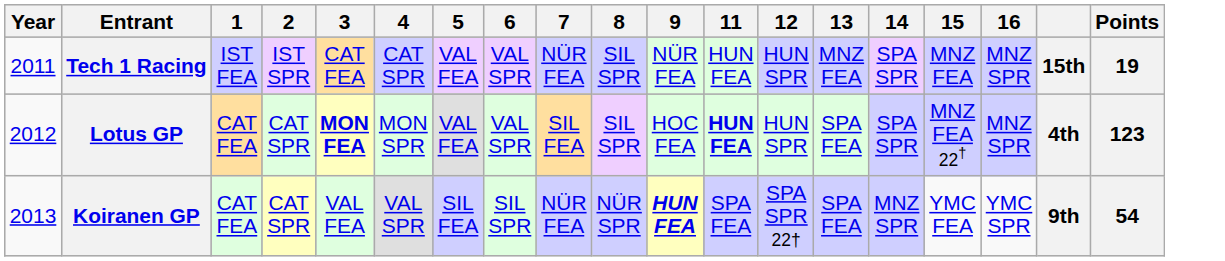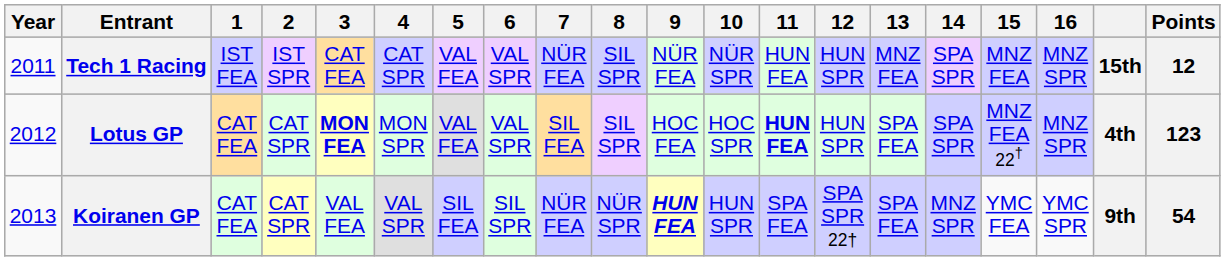 <table class="wikitable" style="text-align:center; font-size:85%">
 <tr>
 <th>Year</th>
 <th>Entrant</th>
 <th>1</th>
 <th>2</th>
 <th>3</th>
 <th>4</th>
 <th>5</th>
 <th>6</th>
 <th>7</th>
 <th>8</th>
 <th>9</th>
+<th>10</th>
 <th>11</th>
 <th>12</th>
 <th>13</th>
 <th>14</th>
 <th>15</th>
 <th>16</th>
 <th></th>
 <th>Points</th>
 </tr>
 <tr>
 <td><a href='#'>2011</a></td>
 <th nowrap><a href='#'>Tech 1 Racing</a></th>
 <td style="background:#CFCFFF;"><a href='#'>IST<br>FEA</a><br></td>
 <td style="background:#efcfff;"><a href='#'>IST<br>SPR</a><br></td>
 <td style="background:#ffdf9f;"><a href='#'>CAT<br>FEA</a><br></td>
 <td style="background:#cfcfff;"><a href='#'>CAT<br>SPR</a><br></td>
 <td style="background:#efcfff;"><a href='#'>VAL<br>FEA</a><br></td>
 <td style="background:#efcfff;"><a href='#'>VAL<br>SPR</a><br></td>
 <td style="background:#CFCFFF;"><a href='#'>NÜR<br>FEA</a><br></td>
 <td style="background:#cfcfff;"><a href='#'>SIL<br>SPR</a><br></td>
 <td style="background:#dfffdf;"><a href='#'>NÜR<br>FEA</a><br></td>
+<td style="background:#cfcfff;"><a href='#'>NÜR<br>SPR</a><br></td>
 <td style="background:#dfffdf;"><a href='#'>HUN<br>FEA</a><br></td>
 <td style="background:#cfcfff;"><a href='#'>HUN<br>SPR</a><br></td>
 <td style="background:#CFCFFF;"><a href='#'>MNZ<br>FEA</a><br></td>
 <td style="background:#efcfff;"><a href='#'>SPA<br>SPR</a><br></td>
 <td style="background:#cfcfff;"><a href='#'>MNZ<br>FEA</a><br></td>
 <td style="background:#cfcfff;"><a href='#'>MNZ<br>SPR</a><br></td>
 <th>15th</th>
-<th>19</th>
+<th>12</th>
 </tr>
 <tr>
 <td><a href='#'>2012</a></td>
 <th nowrap><a href='#'>Lotus GP</a></th>
 <td style="background:#ffdf9f;"><a href='#'>CAT<br>FEA</a><br></td>
 <td style="background:#dfffdf;"><a href='#'>CAT<br>SPR</a><br></td>
 <td style="background:#ffffbf;"><strong><a href='#'>MON<br>FEA</a></strong><br></td>
 <td style="background:#dfffdf;"><a href='#'>MON<br>SPR</a><br></td>
 <td style="background:#dfdfdf;"><a href='#'>VAL<br>FEA</a><br></td>
 <td style="background:#dfffdf;"><a href='#'>VAL<br>SPR</a><br></td>
 <td style="background:#ffdf9f;"><a href='#'>SIL<br>FEA</a><br></td>
 <td style="background:#efcfff;"><a href='#'>SIL<br>SPR</a><br></td>
 <td style="background:#dfffdf;"><a href='#'>HOC<br>FEA</a><br></td>
+<td style="background:#dfffdf;"><a href='#'>HOC<br>SPR</a><br></td>
 <td style="background:#dfffdf;"><strong><a href='#'>HUN<br>FEA</a></strong><br></td>
 <td style="background:#dfffdf;"><a href='#'>HUN<br>SPR</a><br></td>
 <td style="background:#dfffdf;"><a href='#'>SPA<br>FEA</a><br></td>
 <td style="background:#cfcfff;"><a href='#'>SPA<br>SPR</a><br></td>
 <td style="background:#cfcfff;"><a href='#'>MNZ<br>FEA</a><br><small>22<sup>†</sup></small></td>
 <td style="background:#cfcfff;"><a href='#'>MNZ<br>SPR</a><br></td>
 <th>4th</th>
 <th>123</th>
 </tr>
 <tr>
 <td><a href='#'>2013</a></td>
 <th nowrap><a href='#'>Koiranen GP</a></th>
 <td style="background:#DFFFDF;"><a href='#'>CAT<br>FEA</a><br></td>
 <td style="background:#FFFFBF;"><a href='#'>CAT<br>SPR</a><br></td>
 <td style="background:#DFFFDF;"><a href='#'>VAL<br>FEA</a><br></td>
 <td style="background:#DFDFDF;"><a href='#'>VAL<br>SPR</a><br></td>
 <td style="background:#CFCFFF;"><a href='#'>SIL<br>FEA</a><br></td>
 <td style="background:#DFFFDF;"><a href='#'>SIL<br>SPR</a><br></td>
 <td style="background:#CFCFFF;"><a href='#'>NÜR<br>FEA</a><br></td>
 <td style="background:#CFCFFF;"><a href='#'>NÜR<br>SPR</a><br></td>
 <td style="background:#FFFFBF;"><strong><em><a href='#'>HUN<br>FEA</a></em></strong><br></td>
+<td style="background:#CFCFFF;"><a href='#'>HUN<br>SPR</a><br></td>
 <td style="background:#CFCFFF;"><a href='#'>SPA<br>FEA</a><br></td>
 <td style="background:#CFCFFF;"><a href='#'>SPA<br>SPR</a><br><small>22†</small></td>
 <td style="background:#cfcfff;"><a href='#'>SPA<br>FEA</a><br></td>
 <td style="background:#CFCFFF;"><a href='#'>MNZ<br>SPR</a><br></td>
 <td><a href='#'>YMC<br>FEA</a></td>
 <td><a href='#'>YMC<br>SPR</a></td>
 <th>9th</th>
 <th>54</th>
 </tr>
 </table>
